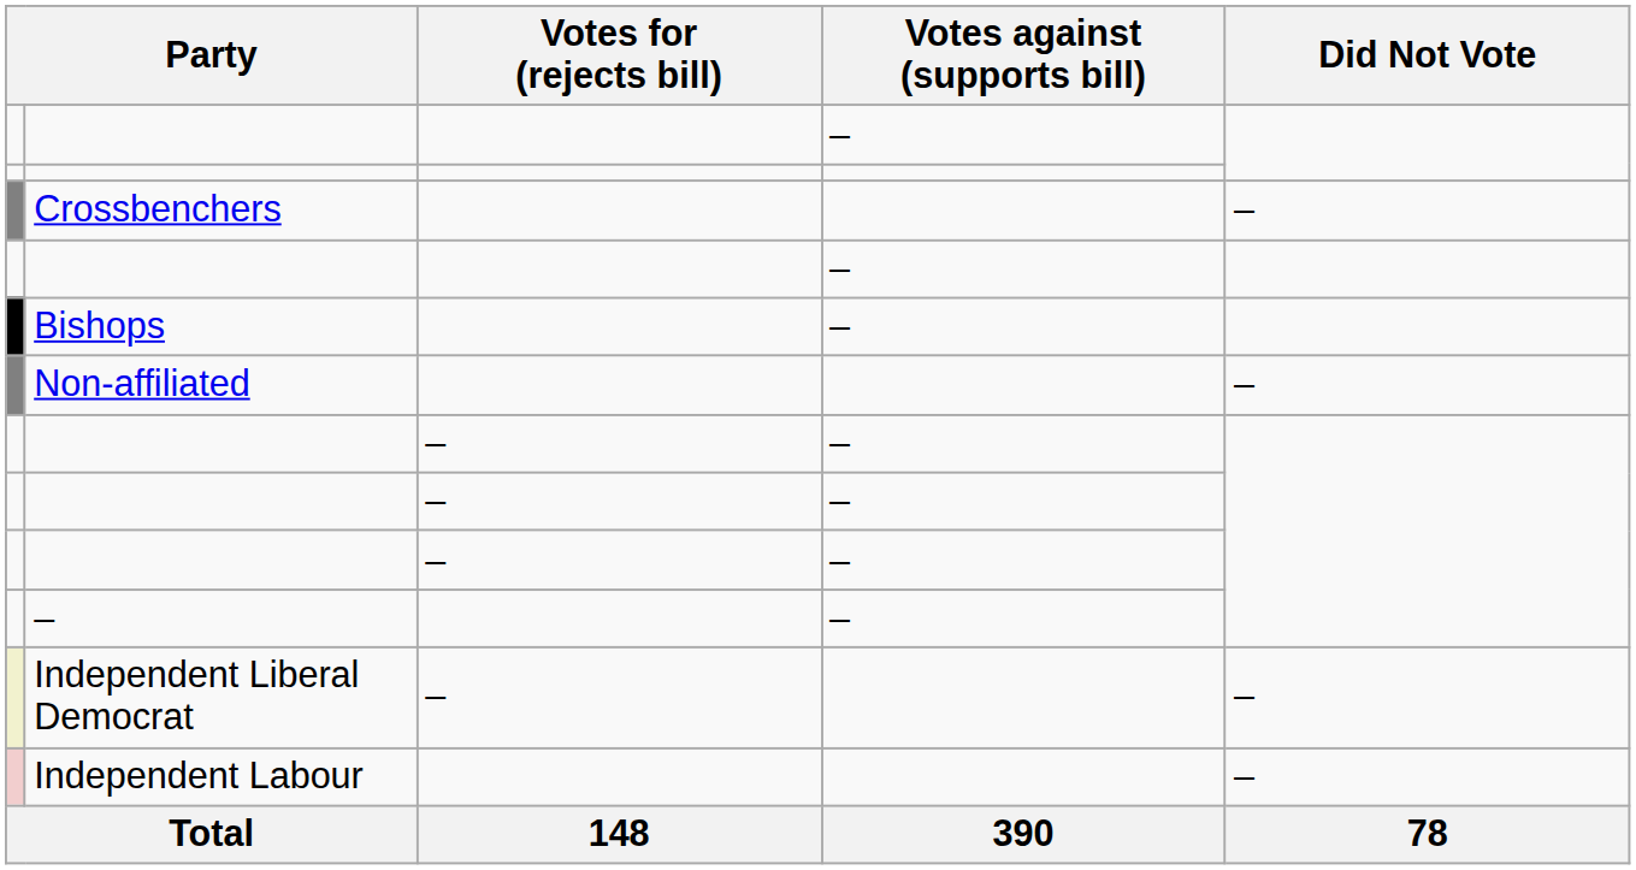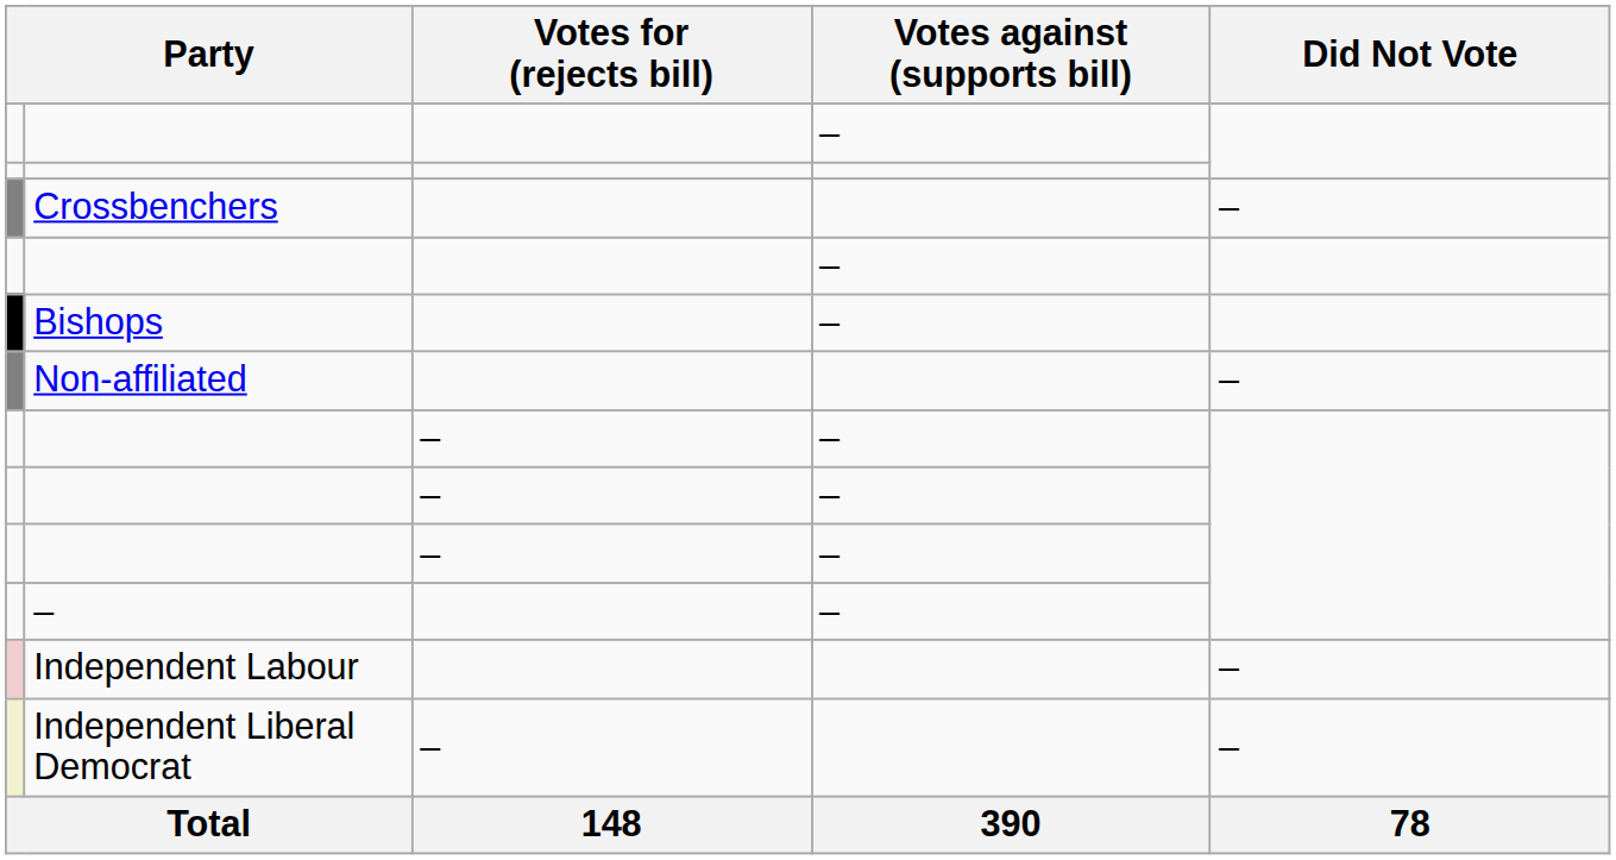 <table class="wikitable" style="width:80%">
 <tr>
 <th style="width:20%;" colspan="2">Party</th>
 <th style="width:20%;">Votes for <br>(rejects bill)</th>
 <th style="width:20%;">Votes against <br>(supports bill)</th>
 <th style="width:20%;">Did Not Vote</th>
 </tr>
 <tr>
 <td></td>
 <td></td>
 <td></td>
 <td>–</td>
 </tr>
 <tr>
 <td></td>
 <td></td>
 <td></td>
 <td></td>
 </tr>
 <tr>
 <td style="color:inherit;background:gray;"></td>
 <td align=left><a href='#'>Crossbenchers</a></td>
 <td></td>
 <td></td>
 <td>–</td>
 </tr>
 <tr>
 <td></td>
 <td></td>
 <td></td>
 <td>–</td>
 </tr>
 <tr>
 <td style="color:inherit;background:black;"></td>
 <td align=left><a href='#'>Bishops</a></td>
 <td></td>
 <td>–</td>
 <td></td>
 </tr>
 <tr>
 <td style="color:inherit;background:gray;"></td>
 <td align=left><a href='#'>Non-affiliated</a></td>
 <td></td>
 <td></td>
 <td>–</td>
 </tr>
 <tr>
 <td></td>
 <td></td>
 <td>–</td>
 <td>–</td>
 </tr>
 <tr>
 <td></td>
 <td></td>
 <td>–</td>
 <td>–</td>
 </tr>
 <tr>
 <td></td>
 <td></td>
 <td>–</td>
 <td>–</td>
 </tr>
 <tr>
 <td></td>
 <td>–</td>
 <td></td>
 <td>–</td>
 </tr>
 <tr>
-<td style="color:inherit;background:#F2F2CE;"></td>
-<td align=left>Independent Liberal Democrat</td>
-<td>–</td>
+<td style="color:inherit;background:#F2CECE;"></td>
+<td align=left>Independent Labour</td>
+<td></td>
 <td></td>
 <td>–</td>
 </tr>
 <tr>
-<td style="color:inherit;background:#F2CECE;"></td>
-<td align=left>Independent Labour</td>
-<td></td>
+<td style="color:inherit;background:#F2F2CE;"></td>
+<td align=left>Independent Liberal Democrat</td>
+<td>–</td>
 <td></td>
 <td>–</td>
 </tr>
 <tr>
 <th colspan=2>Total</th>
 <th>148</th>
 <th>390</th>
 <th>78</th>
 </tr>
 </table>
